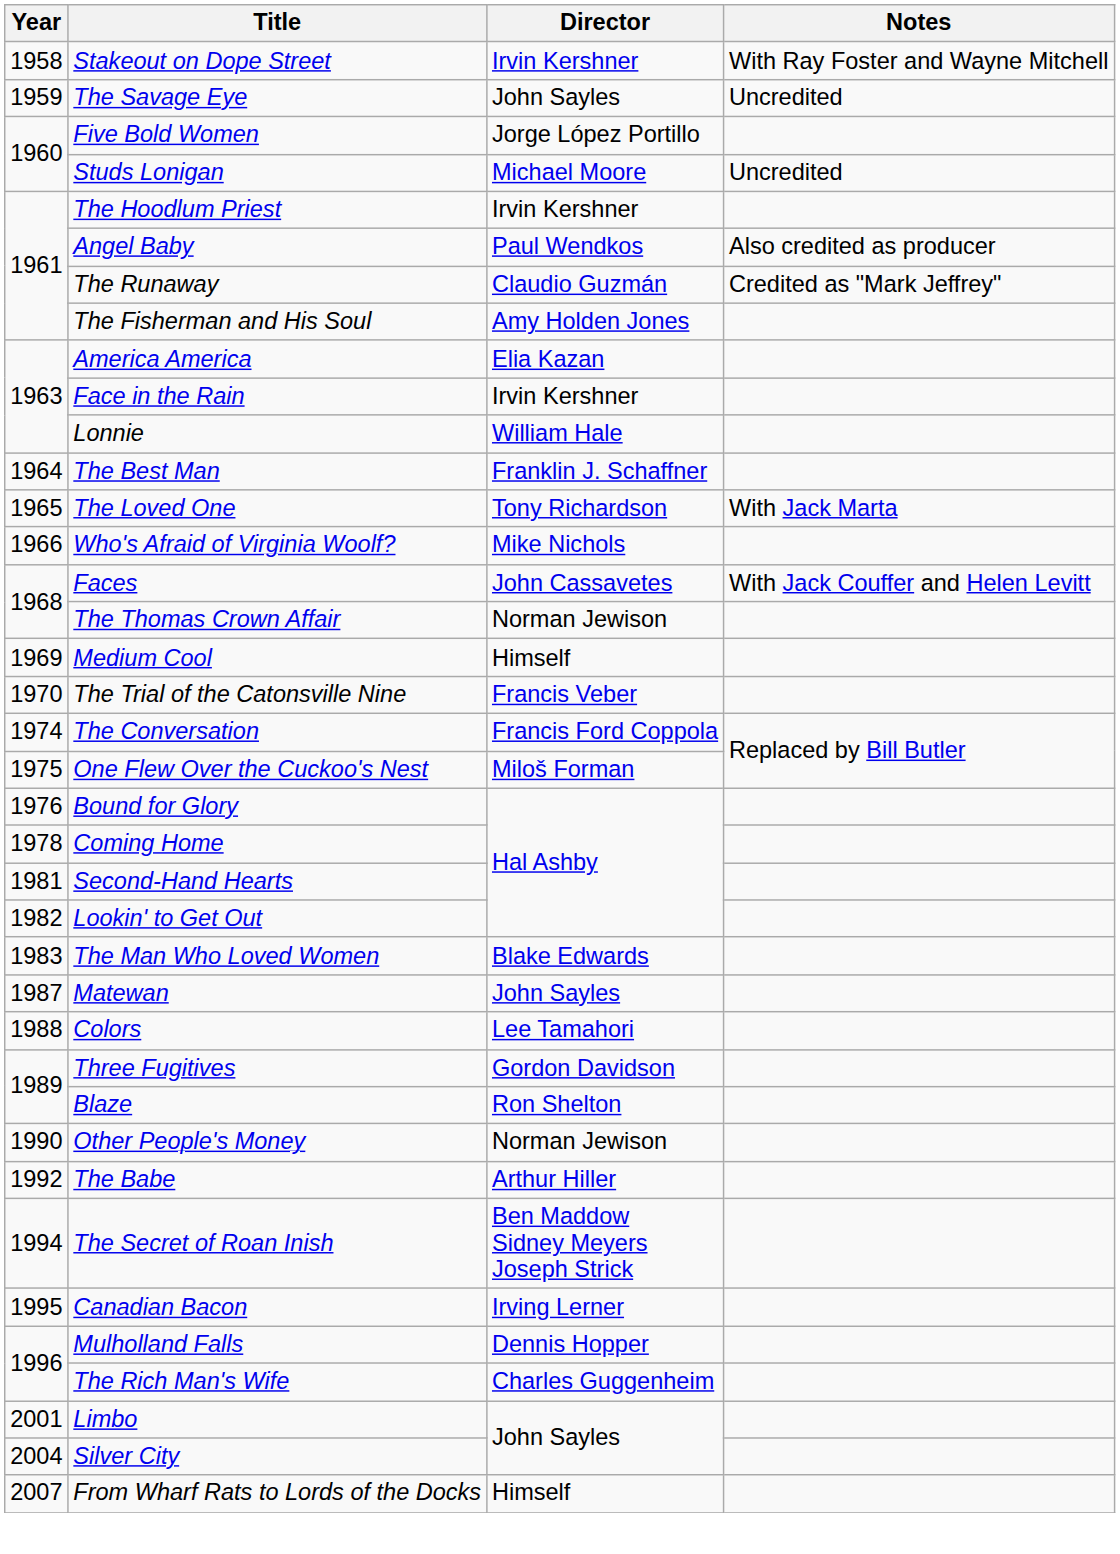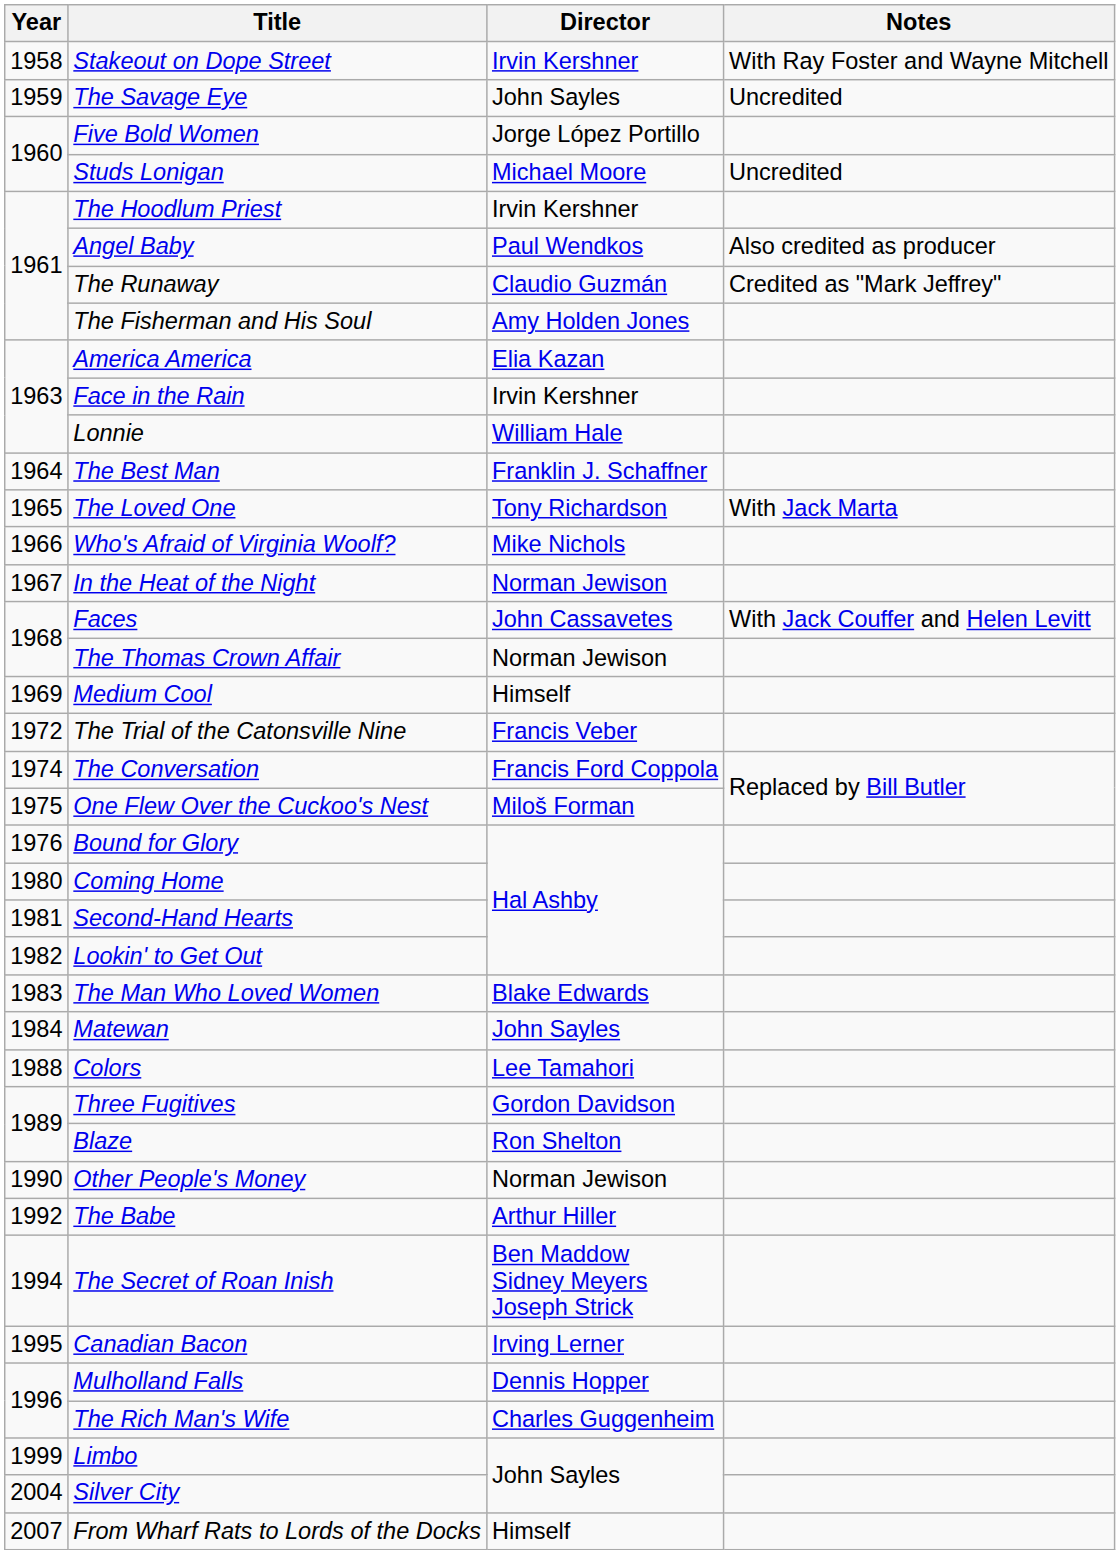 <table class="wikitable">
 <tr>
 <th>Year</th>
 <th>Title</th>
 <th>Director</th>
 <th>Notes</th>
 </tr>
 <tr>
 <td>1958</td>
 <td><em><a href='#'>Stakeout on Dope Street</a></em></td>
 <td><a href='#'>Irvin Kershner</a></td>
 <td>With Ray Foster and Wayne Mitchell</td>
 </tr>
 <tr>
 <td>1959</td>
 <td><em><a href='#'>The Savage Eye</a></em></td>
 <td>John Sayles</td>
 <td>Uncredited</td>
 </tr>
 <tr>
 <td rowspan=2>1960</td>
 <td><em><a href='#'>Five Bold Women</a></em></td>
 <td>Jorge López Portillo</td>
 <td></td>
 </tr>
 <tr>
 <td><em><a href='#'>Studs Lonigan</a></em></td>
 <td><a href='#'>Michael Moore</a></td>
 <td>Uncredited</td>
 </tr>
 <tr>
 <td rowspan=4>1961</td>
 <td><em><a href='#'>The Hoodlum Priest</a></em></td>
 <td>Irvin Kershner</td>
 <td></td>
 </tr>
 <tr>
 <td><em><a href='#'>Angel Baby</a></em></td>
 <td><a href='#'>Paul Wendkos</a></td>
 <td>Also credited as producer</td>
 </tr>
 <tr>
 <td><em>The Runaway</em></td>
 <td><a href='#'>Claudio Guzmán</a></td>
 <td>Credited as "Mark Jeffrey"</td>
 </tr>
 <tr>
 <td><em>The Fisherman and His Soul</em></td>
 <td><a href='#'>Amy Holden Jones</a></td>
 <td></td>
 </tr>
 <tr>
 <td rowspan=3>1963</td>
 <td><em><a href='#'>America America</a></em></td>
 <td><a href='#'>Elia Kazan</a></td>
 <td></td>
 </tr>
 <tr>
 <td><em><a href='#'>Face in the Rain</a></em></td>
 <td>Irvin Kershner</td>
 <td></td>
 </tr>
 <tr>
 <td><em>Lonnie</em></td>
 <td><a href='#'>William Hale</a></td>
 <td></td>
 </tr>
 <tr>
 <td>1964</td>
 <td><em><a href='#'>The Best Man</a></em></td>
 <td><a href='#'>Franklin J. Schaffner</a></td>
 <td></td>
 </tr>
 <tr>
 <td>1965</td>
 <td><em><a href='#'>The Loved One</a></em></td>
 <td><a href='#'>Tony Richardson</a></td>
 <td>With <a href='#'>Jack Marta</a></td>
 </tr>
 <tr>
 <td>1966</td>
 <td><em><a href='#'>Who's Afraid of Virginia Woolf?</a></em></td>
 <td><a href='#'>Mike Nichols</a></td>
 <td></td>
 </tr>
 <tr>
+<td>1967</td>
+<td><em><a href='#'>In the Heat of the Night</a></em></td>
+<td><a href='#'>Norman Jewison</a></td>
+<td></td>
+</tr>
+<tr>
 <td rowspan=2>1968</td>
 <td><em><a href='#'>Faces</a></em></td>
 <td><a href='#'>John Cassavetes</a></td>
 <td>With <a href='#'>Jack Couffer</a> and <a href='#'>Helen Levitt</a></td>
 </tr>
 <tr>
 <td><em><a href='#'>The Thomas Crown Affair</a></em></td>
 <td>Norman Jewison</td>
 <td></td>
 </tr>
 <tr>
 <td>1969</td>
 <td><em><a href='#'>Medium Cool</a></em></td>
 <td>Himself</td>
 <td></td>
 </tr>
 <tr>
-<td>1970</td>
+<td>1972</td>
 <td><em>The Trial of the Catonsville Nine</em></td>
 <td><a href='#'>Francis Veber</a></td>
 <td></td>
 </tr>
 <tr>
 <td>1974</td>
 <td><em><a href='#'>The Conversation</a></em></td>
 <td><a href='#'>Francis Ford Coppola</a></td>
 <td rowspan=2>Replaced by <a href='#'>Bill Butler</a></td>
 </tr>
 <tr>
 <td>1975</td>
 <td><em><a href='#'>One Flew Over the Cuckoo's Nest</a></em></td>
 <td><a href='#'>Miloš Forman</a></td>
 </tr>
 <tr>
 <td>1976</td>
 <td><em><a href='#'>Bound for Glory</a></em></td>
 <td rowspan=4><a href='#'>Hal Ashby</a></td>
 <td></td>
 </tr>
 <tr>
-<td>1978</td>
+<td>1980</td>
 <td><em><a href='#'>Coming Home</a></em></td>
 <td></td>
 </tr>
 <tr>
 <td>1981</td>
 <td><em><a href='#'>Second-Hand Hearts</a></em></td>
 <td></td>
 </tr>
 <tr>
 <td>1982</td>
 <td><em><a href='#'>Lookin' to Get Out</a></em></td>
 <td></td>
 </tr>
 <tr>
 <td>1983</td>
 <td><em><a href='#'>The Man Who Loved Women</a></em></td>
 <td><a href='#'>Blake Edwards</a></td>
 <td></td>
 </tr>
 <tr>
-<td>1987</td>
+<td>1984</td>
 <td><em><a href='#'>Matewan</a></em></td>
 <td><a href='#'>John Sayles</a></td>
 <td></td>
 </tr>
 <tr>
 <td>1988</td>
 <td><em><a href='#'>Colors</a></em></td>
 <td><a href='#'>Lee Tamahori</a></td>
 <td></td>
 </tr>
 <tr>
 <td rowspan=2>1989</td>
 <td><em><a href='#'>Three Fugitives</a></em></td>
 <td><a href='#'>Gordon Davidson</a></td>
 <td></td>
 </tr>
 <tr>
 <td><em><a href='#'>Blaze</a></em></td>
 <td><a href='#'>Ron Shelton</a></td>
 <td></td>
 </tr>
 <tr>
 <td>1990</td>
 <td><em><a href='#'>Other People's Money</a></em></td>
 <td>Norman Jewison</td>
 <td></td>
 </tr>
 <tr>
 <td>1992</td>
 <td><em><a href='#'>The Babe</a></em></td>
 <td><a href='#'>Arthur Hiller</a></td>
 <td></td>
 </tr>
 <tr>
 <td>1994</td>
 <td><em><a href='#'>The Secret of Roan Inish</a></em></td>
 <td><a href='#'>Ben Maddow</a><br><a href='#'>Sidney Meyers</a><br><a href='#'>Joseph Strick</a></td>
 <td></td>
 </tr>
 <tr>
 <td>1995</td>
 <td><em><a href='#'>Canadian Bacon</a></em></td>
 <td><a href='#'>Irving Lerner</a></td>
 <td></td>
 </tr>
 <tr>
 <td rowspan=2>1996</td>
 <td><em><a href='#'>Mulholland Falls</a></em></td>
 <td><a href='#'>Dennis Hopper</a></td>
 <td></td>
 </tr>
 <tr>
 <td><em><a href='#'>The Rich Man's Wife</a></em></td>
 <td><a href='#'>Charles Guggenheim</a></td>
 <td></td>
 </tr>
 <tr>
-<td>2001</td>
+<td>1999</td>
 <td><em><a href='#'>Limbo</a></em></td>
 <td rowspan=2>John Sayles</td>
 <td></td>
 </tr>
 <tr>
 <td>2004</td>
 <td><em><a href='#'>Silver City</a></em></td>
 <td></td>
 </tr>
 <tr>
 <td>2007</td>
 <td><em>From Wharf Rats to Lords of the Docks</em></td>
 <td>Himself</td>
 <td></td>
 </tr>
 </table>
